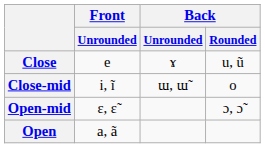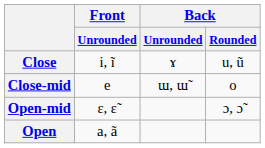 <table class="IPA wikitable">
 <tr align=center>
 <th rowspan="2"></th>
 <th><a href='#'>Front</a></th>
 <th colspan="2"><a href='#'>Back</a></th>
 </tr>
 <tr align=center>
 <th><small><a href='#'>Unrounded</a></small></th>
 <th><small><a href='#'>Unrounded</a></small></th>
 <th><small><a href='#'>Rounded</a></small></th>
 </tr>
 <tr align=center>
 <th><a href='#'>Close</a></th>
-<td>e</td>
+<td>i, ĩ</td>
 <td>ɤ</td>
 <td>u, ũ</td>
 </tr>
 <tr align=center>
 <th><a href='#'>Close-mid</a></th>
-<td>i, ĩ</td>
+<td>e</td>
 <td>ɯ, ɯ̃</td>
 <td>o</td>
 </tr>
 <tr align=center>
 <th><a href='#'>Open-mid</a></th>
 <td>ɛ, ɛ̃</td>
 <td></td>
 <td>ɔ, ɔ̃</td>
 </tr>
 <tr align=center>
 <th><a href='#'>Open</a></th>
 <td>a, ã</td>
 <td></td>
 <td></td>
 </tr>
 </table>
